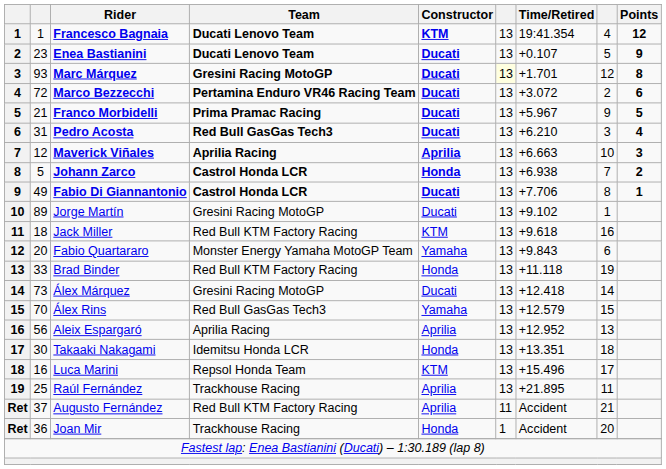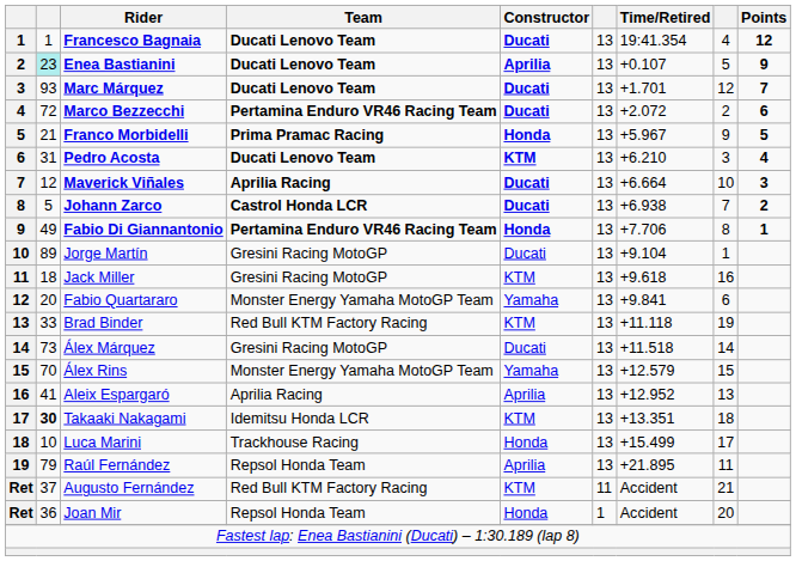 <table class="wikitable sortable" style="font-size: 85%;">
 <tr>
 <th scope="col"></th>
 <th scope="col"></th>
 <th scope="col">Rider</th>
 <th scope="col">Team</th>
 <th scope="col">Constructor</th>
 <th scope="col" class="unsortable"></th>
 <th scope="col" class="unsortable">Time/Retired</th>
 <th scope="col"></th>
 <th scope="col">Points</th>
 </tr>
 <tr>
 <th scope="row">1</th>
 <td align="center">1</td>
 <td data-sort-value="bag"> <strong><a href='#'>Francesco Bagnaia</a></strong></td>
 <td><strong>Ducati Lenovo Team</strong></td>
-<td><strong><a href='#'>KTM</a></strong></td>
+<td><strong><a href='#'>Ducati</a></strong></td>
 <td>13</td>
 <td>19:41.354</td>
 <td align="center">4</td>
 <td align="center"><strong>12</strong></td>
 </tr>
 <tr>
 <th scope="row">2</th>
-<td align="center">23</td>
+<td align="center" style="background: paleturquoise;">23</td>
 <td data-sort-value="bas"> <strong><a href='#'>Enea Bastianini</a></strong></td>
 <td><strong>Ducati Lenovo Team</strong></td>
-<td><strong><a href='#'>Ducati</a></strong></td>
+<td><strong><a href='#'>Aprilia</a></strong></td>
 <td>13</td>
 <td>+0.107</td>
 <td align="center">5</td>
 <td align="center"><strong>9</strong></td>
 </tr>
 <tr>
 <th scope="row">3</th>
 <td align="center">93</td>
 <td data-sort-value="marqm"> <strong><a href='#'>Marc Márquez</a></strong></td>
-<td><strong>Gresini Racing MotoGP</strong></td>
+<td><strong>Ducati Lenovo Team</strong></td>
 <td><strong><a href='#'>Ducati</a></strong></td>
-<td style="background: lightyellow;">13</td>
+<td>13</td>
 <td>+1.701</td>
 <td align="center">12</td>
-<td align="center"><strong>8</strong></td>
+<td align="center"><strong>7</strong></td>
 </tr>
 <tr>
 <th scope="row">4</th>
 <td align="center">72</td>
 <td data-sort-value="bez"><strong> <a href='#'>Marco Bezzecchi</a></strong></td>
 <td><strong>Pertamina Enduro VR46 Racing Team</strong></td>
 <td><strong><a href='#'>Ducati</a></strong></td>
 <td>13</td>
-<td>+3.072</td>
+<td>+2.072</td>
 <td align="center">2</td>
 <td align="center"><strong>6</strong></td>
 </tr>
 <tr>
 <th scope="row">5</th>
 <td align="center">21</td>
 <td data-sort-value="mor"><strong> <a href='#'>Franco Morbidelli</a></strong></td>
 <td><strong>Prima Pramac Racing</strong></td>
-<td><strong><a href='#'>Ducati</a></strong></td>
+<td><strong><a href='#'>Honda</a></strong></td>
 <td>13</td>
 <td>+5.967</td>
 <td align="center">9</td>
 <td align="center"><strong>5</strong></td>
 </tr>
 <tr>
 <th scope="row">6</th>
 <td align="center">31</td>
 <td data-sort-value="aco"> <strong><a href='#'>Pedro Acosta</a></strong></td>
-<td><strong>Red Bull GasGas Tech3</strong></td>
-<td><strong><a href='#'>Ducati</a></strong></td>
+<td><strong>Ducati Lenovo Team</strong></td>
+<td><strong><a href='#'>KTM</a></strong></td>
 <td>13</td>
 <td>+6.210</td>
 <td align="center">3</td>
 <td align="center"><strong>4</strong></td>
 </tr>
 <tr>
 <th scope="row">7</th>
 <td align="center">12</td>
 <td data-sort-value="vin"> <strong><a href='#'>Maverick Viñales</a></strong></td>
 <td><strong>Aprilia Racing</strong></td>
-<td><strong><a href='#'>Aprilia</a></strong></td>
+<td><strong><a href='#'>Ducati</a></strong></td>
 <td>13</td>
-<td>+6.663</td>
+<td>+6.664</td>
 <td align="center">10</td>
 <td align="center"><strong>3</strong></td>
 </tr>
 <tr>
 <th scope="row">8</th>
 <td align="center">5</td>
 <td data-sort-value="zar"> <strong><a href='#'>Johann Zarco</a></strong></td>
 <td><strong>Castrol Honda LCR</strong></td>
-<td><strong><a href='#'>Honda</a></strong></td>
+<td><strong><a href='#'>Ducati</a></strong></td>
 <td>13</td>
 <td>+6.938</td>
 <td align="center">7</td>
 <td align="center"><strong>2</strong></td>
 </tr>
 <tr>
 <th scope="row">9</th>
 <td align="center">49</td>
 <td data-sort-value="dig"> <strong><a href='#'>Fabio Di Giannantonio</a></strong></td>
-<td><strong>Castrol Honda LCR</strong></td>
-<td><strong><a href='#'>Ducati</a></strong></td>
+<td><strong>Pertamina Enduro VR46 Racing Team</strong></td>
+<td><strong><a href='#'>Honda</a></strong></td>
 <td>13</td>
 <td>+7.706</td>
 <td align="center">8</td>
 <td align="center"><strong>1</strong></td>
 </tr>
 <tr>
 <th scope="row">10</th>
 <td align="center">89</td>
 <td data-sort-value="mart"> <a href='#'>Jorge Martín</a></td>
 <td>Gresini Racing MotoGP</td>
 <td><a href='#'>Ducati</a></td>
 <td>13</td>
-<td>+9.102</td>
+<td>+9.104</td>
 <td align="center">1</td>
 <td align="center"></td>
 </tr>
 <tr>
 <th scope="row">11</th>
 <td align="center">18</td>
 <td data-sort-value="mil"> <a href='#'>Jack Miller</a></td>
-<td>Red Bull KTM Factory Racing</td>
+<td>Gresini Racing MotoGP</td>
 <td><a href='#'>KTM</a></td>
 <td>13</td>
 <td>+9.618</td>
 <td align="center">16</td>
 <td align="center"></td>
 </tr>
 <tr>
 <th scope="row">12</th>
 <td align="center">20</td>
 <td data-sort-value="qua"> <a href='#'>Fabio Quartararo</a></td>
 <td>Monster Energy Yamaha MotoGP Team</td>
 <td><a href='#'>Yamaha</a></td>
 <td>13</td>
-<td>+9.843</td>
+<td>+9.841</td>
 <td align="center">6</td>
 <td align="center"></td>
 </tr>
 <tr>
 <th scope="row">13</th>
 <td align="center">33</td>
 <td data-sort-value="bin"> <a href='#'>Brad Binder</a></td>
 <td>Red Bull KTM Factory Racing</td>
-<td><a href='#'>Honda</a></td>
+<td><a href='#'>KTM</a></td>
 <td>13</td>
 <td>+11.118</td>
 <td align="center">19</td>
 <td align="center"></td>
 </tr>
 <tr>
 <th scope="row">14</th>
 <td align="center">73</td>
 <td data-sort-value="marqa"> <a href='#'>Álex Márquez</a></td>
 <td>Gresini Racing MotoGP</td>
 <td><a href='#'>Ducati</a></td>
 <td>13</td>
-<td>+12.418</td>
+<td>+11.518</td>
 <td align="center">14</td>
 <td align="center"></td>
 </tr>
 <tr>
 <th scope="row">15</th>
 <td align="center">70</td>
 <td data-sort-value="rin"> <a href='#'>Álex Rins</a></td>
-<td>Red Bull GasGas Tech3</td>
+<td>Monster Energy Yamaha MotoGP Team</td>
 <td><a href='#'>Yamaha</a></td>
 <td>13</td>
 <td>+12.579</td>
 <td align="center">15</td>
 <td align="center"></td>
 </tr>
 <tr>
 <th scope="row">16</th>
-<td align="center">56</td>
+<td align="center">41</td>
 <td data-sort-value="esp"> <a href='#'>Aleix Espargaró</a></td>
 <td>Aprilia Racing</td>
 <td><a href='#'>Aprilia</a></td>
 <td>13</td>
 <td>+12.952</td>
 <td align="center">13</td>
 <td align="center"></td>
 </tr>
 <tr>
 <th scope="row">17</th>
-<td align="center">30</td>
+<td align="center"><strong>30</strong></td>
 <td data-sort-value="nak"> <a href='#'>Takaaki Nakagami</a></td>
 <td>Idemitsu Honda LCR</td>
-<td><a href='#'>Honda</a></td>
+<td><a href='#'>KTM</a></td>
 <td>13</td>
 <td>+13.351</td>
 <td align="center">18</td>
 <td align="center"></td>
 </tr>
 <tr>
 <th scope="row">18</th>
-<td align="center">16</td>
+<td align="center">10</td>
 <td data-sort-value="mari"> <a href='#'>Luca Marini</a></td>
-<td>Repsol Honda Team</td>
-<td><a href='#'>KTM</a></td>
+<td>Trackhouse Racing</td>
+<td><a href='#'>Honda</a></td>
 <td>13</td>
-<td>+15.496</td>
+<td>+15.499</td>
 <td align="center">17</td>
 <td align="center"></td>
 </tr>
 <tr>
 <th scope="row">19</th>
-<td align="center">25</td>
+<td align="center">79</td>
 <td data-sort-value="ferr"> <a href='#'>Raúl Fernández</a></td>
-<td>Trackhouse Racing</td>
+<td>Repsol Honda Team</td>
 <td><a href='#'>Aprilia</a></td>
 <td>13</td>
 <td>+21.895</td>
 <td align="center">11</td>
 <td align="center"></td>
 </tr>
 <tr>
 <th scope="row">Ret</th>
 <td align="center">37</td>
 <td data-sort-value="fera"> <a href='#'>Augusto Fernández</a></td>
 <td>Red Bull KTM Factory Racing</td>
-<td><a href='#'>Aprilia</a></td>
+<td><a href='#'>KTM</a></td>
 <td>11</td>
 <td>Accident</td>
 <td align="center">21</td>
 <td align="center"></td>
 </tr>
 <tr>
 <th scope="row">Ret</th>
 <td align="center">36</td>
 <td data-sort-value="mir"> <a href='#'>Joan Mir</a></td>
-<td>Trackhouse Racing</td>
+<td>Repsol Honda Team</td>
 <td><a href='#'>Honda</a></td>
 <td>1</td>
 <td>Accident</td>
 <td align="center">20</td>
 <td align="center"></td>
 </tr>
 <tr>
 </tr>
 <tr class="sortbottom">
 <td colspan="9" style="text-align:center"><em><a href='#'>Fastest lap</a>:  <a href='#'>Enea Bastianini</a> (<a href='#'>Ducati</a>) – 1:30.189 (lap 8)</em></td>
 </tr>
 <tr class="sortbottom">
 <th colspan=9></th>
 </tr>
 </table>
